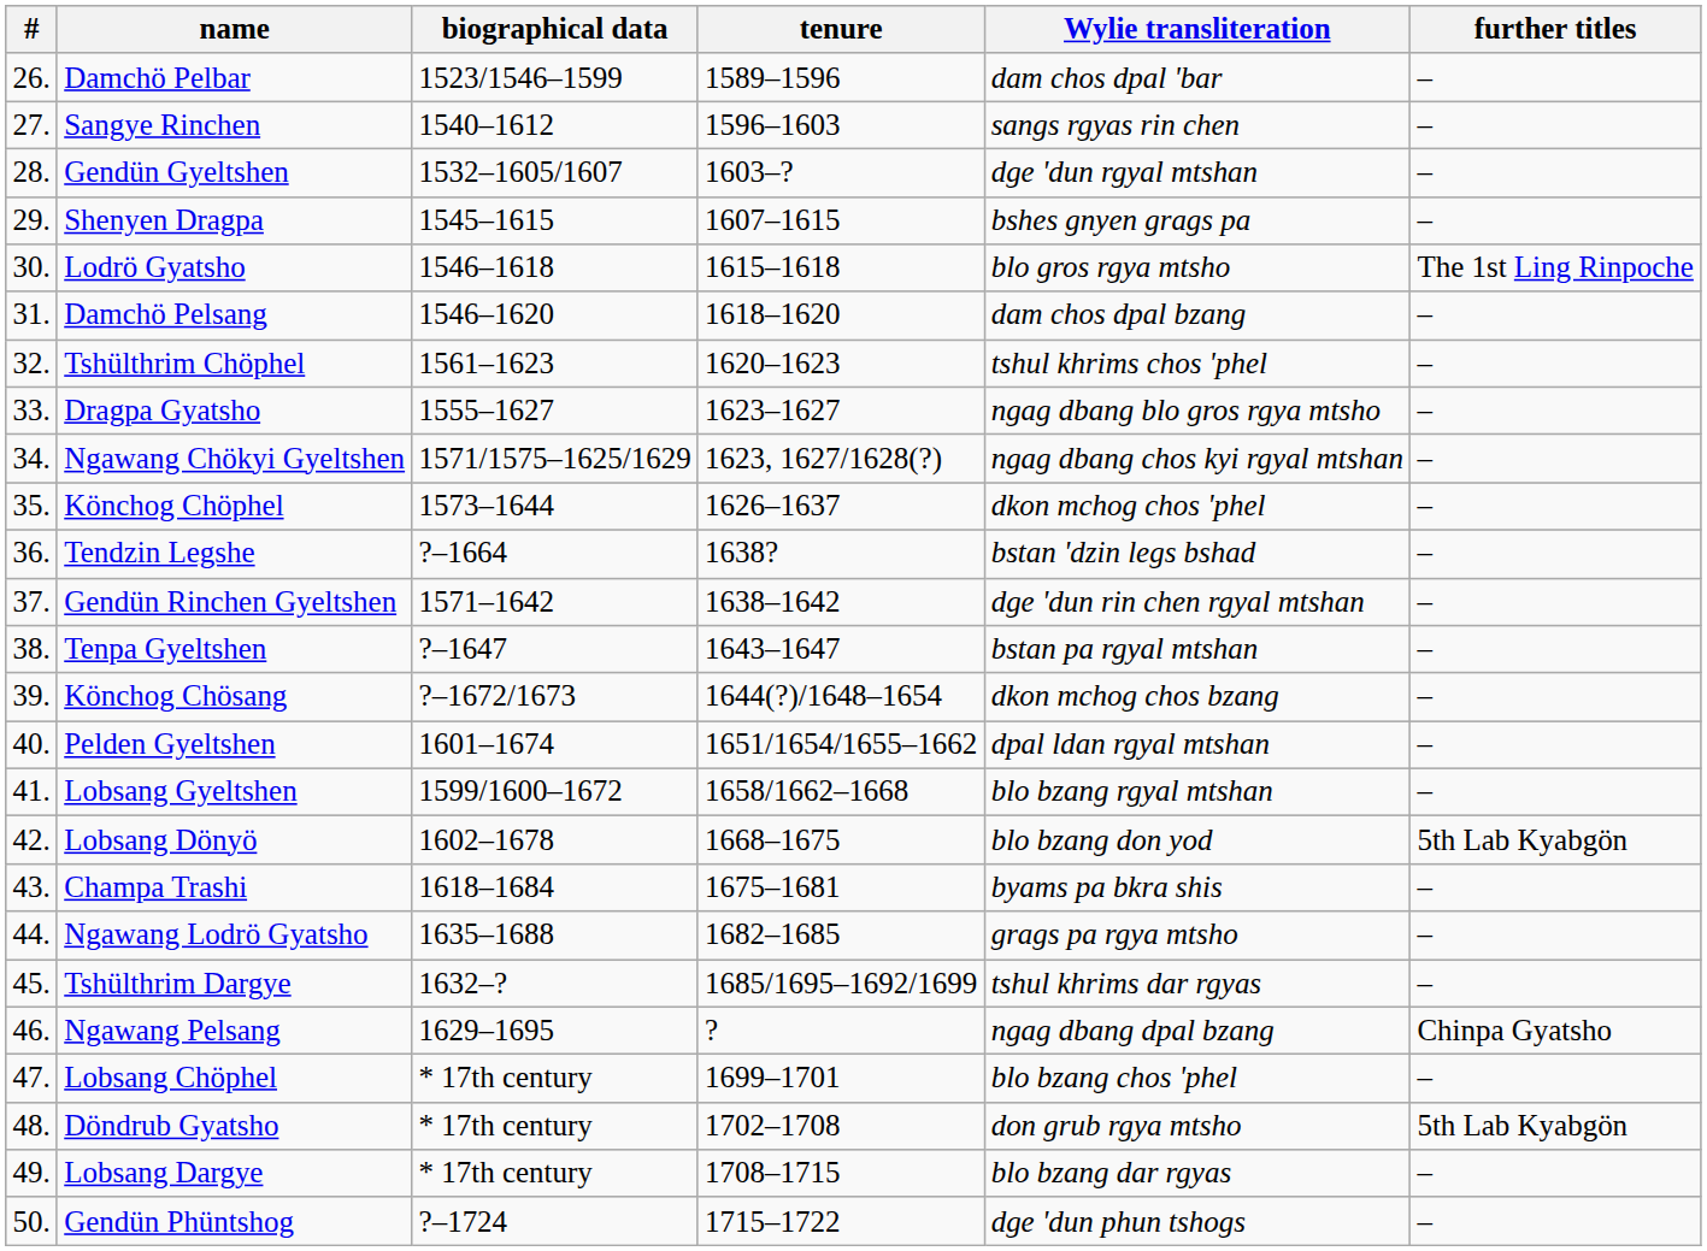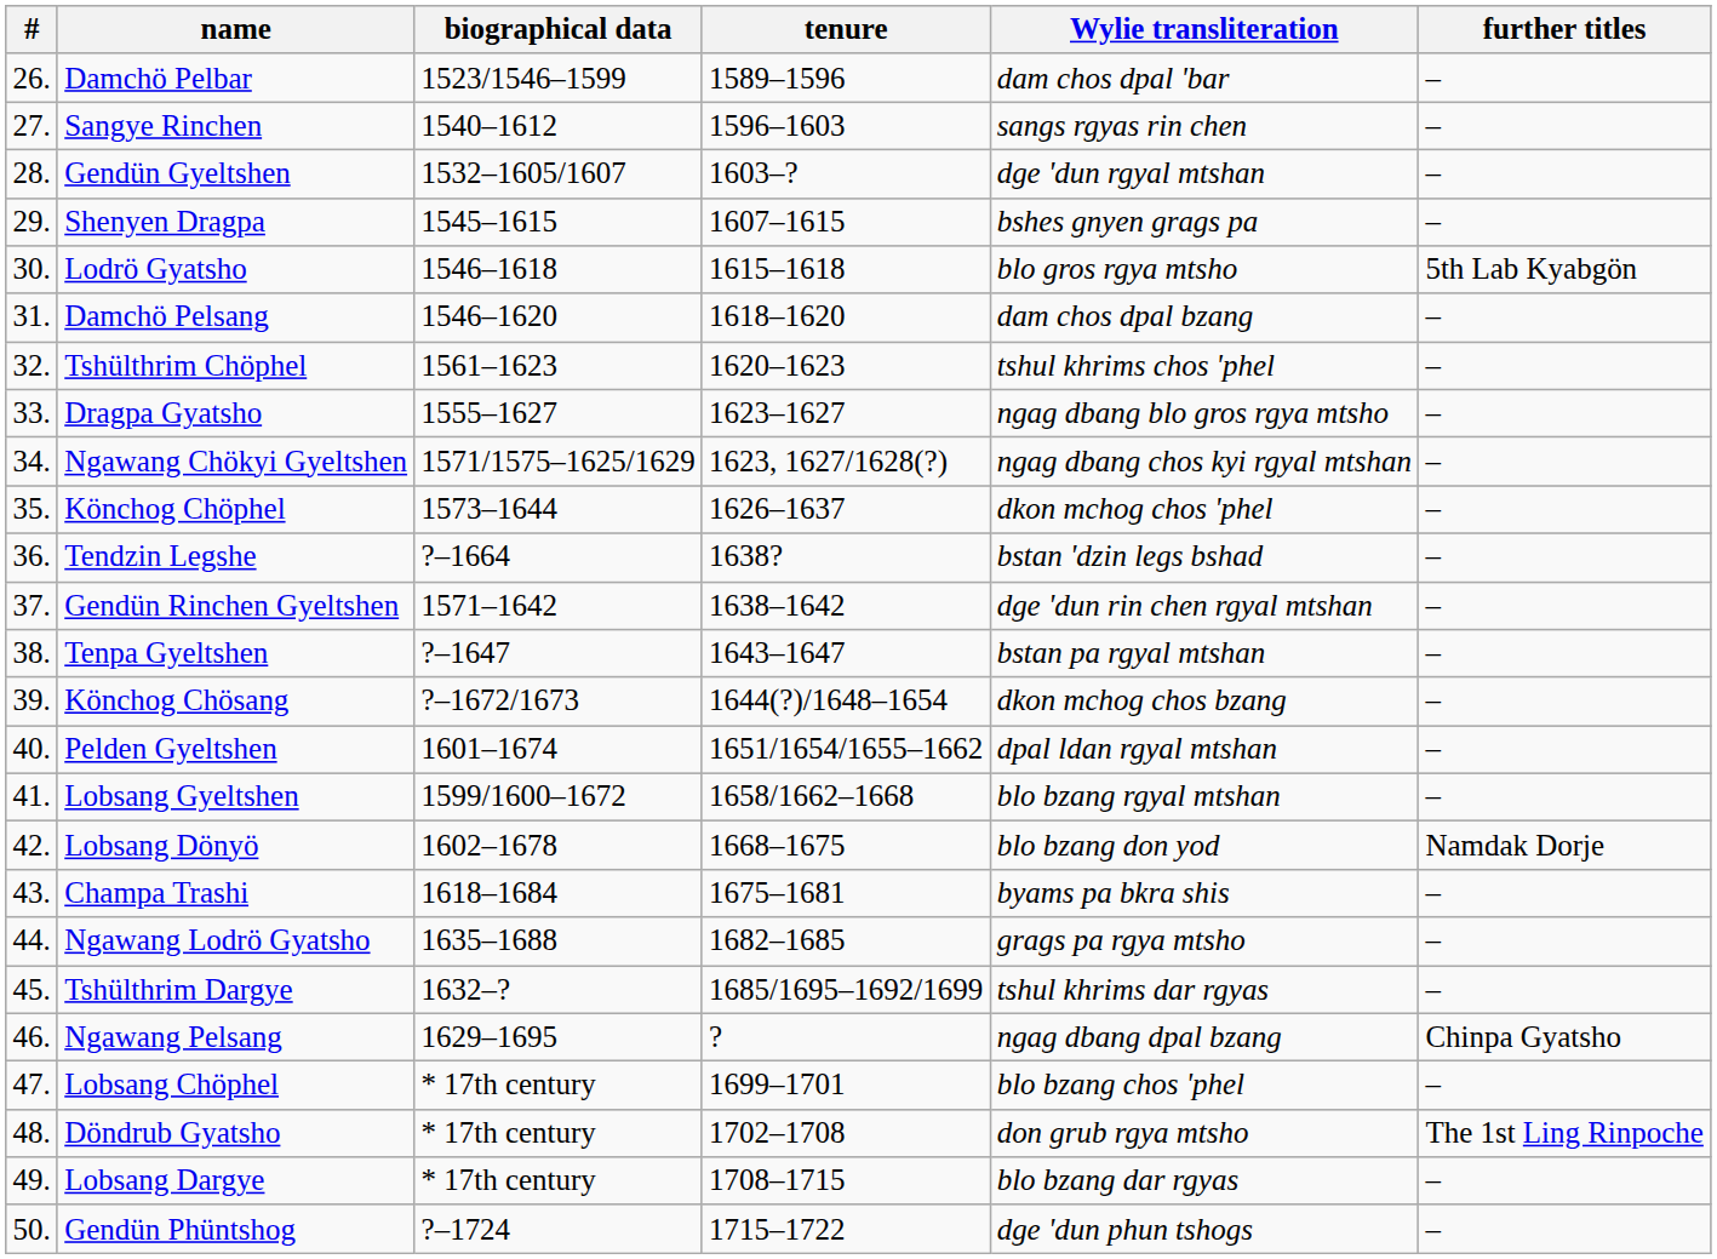 <table class="wikitable">
 <tr>
 <th>#</th>
 <th>name</th>
 <th>biographical data</th>
 <th>tenure</th>
 <th><a href='#'>Wylie transliteration</a></th>
 <th>further titles</th>
 </tr>
 <tr>
 <td>26.</td>
 <td><a href='#'>Damchö Pelbar</a></td>
 <td>1523/1546–1599</td>
 <td>1589–1596</td>
 <td><em>dam chos dpal 'bar</em></td>
 <td>–</td>
 </tr>
 <tr ---->
 <td>27.</td>
 <td><a href='#'>Sangye Rinchen</a></td>
 <td>1540–1612</td>
 <td>1596–1603</td>
 <td><em>sangs rgyas rin chen</em></td>
 <td>–</td>
 </tr>
 <tr ---->
 <td>28.</td>
 <td><a href='#'>Gendün Gyeltshen</a></td>
 <td>1532–1605/1607</td>
 <td>1603–?</td>
 <td><em>dge 'dun rgyal mtshan</em></td>
 <td>–</td>
 </tr>
 <tr ---->
 <td>29.</td>
 <td><a href='#'>Shenyen Dragpa</a></td>
 <td>1545–1615</td>
 <td>1607–1615</td>
 <td><em>bshes gnyen grags pa</em></td>
 <td>–</td>
 </tr>
 <tr ---->
 <td>30.</td>
 <td><a href='#'>Lodrö Gyatsho</a></td>
 <td>1546–1618</td>
 <td>1615–1618</td>
 <td><em>blo gros rgya mtsho</em></td>
-<td>The 1st <a href='#'>Ling Rinpoche</a></td>
+<td>5th Lab Kyabgön</td>
 </tr>
 <tr ---->
 <td>31.</td>
 <td><a href='#'>Damchö Pelsang</a></td>
 <td>1546–1620</td>
 <td>1618–1620</td>
 <td><em>dam chos dpal bzang</em></td>
 <td>–</td>
 </tr>
 <tr ---->
 <td>32.</td>
 <td><a href='#'>Tshülthrim Chöphel</a></td>
 <td>1561–1623</td>
 <td>1620–1623</td>
 <td><em>tshul khrims chos 'phel</em></td>
 <td>–</td>
 </tr>
 <tr ---->
 <td>33.</td>
 <td><a href='#'>Dragpa Gyatsho</a></td>
 <td>1555–1627</td>
 <td>1623–1627</td>
 <td><em>ngag dbang blo gros rgya mtsho</em></td>
 <td>–</td>
 </tr>
 <tr ---->
 <td>34.</td>
 <td><a href='#'>Ngawang Chökyi Gyeltshen</a></td>
 <td>1571/1575–1625/1629</td>
 <td>1623, 1627/1628(?)</td>
 <td><em>ngag dbang chos kyi rgyal mtshan</em></td>
 <td>–</td>
 </tr>
 <tr ---->
 <td>35.</td>
 <td><a href='#'>Könchog Chöphel</a></td>
 <td>1573–1644</td>
 <td>1626–1637</td>
 <td><em>dkon mchog chos 'phel</em></td>
 <td>–</td>
 </tr>
 <tr ---->
 <td>36.</td>
 <td><a href='#'>Tendzin Legshe</a></td>
 <td>?–1664</td>
 <td>1638?</td>
 <td><em>bstan 'dzin legs bshad</em></td>
 <td>–</td>
 </tr>
 <tr ---->
 <td>37.</td>
 <td><a href='#'>Gendün Rinchen Gyeltshen</a></td>
 <td>1571–1642</td>
 <td>1638–1642</td>
 <td><em>dge 'dun rin chen rgyal mtshan</em></td>
 <td>–</td>
 </tr>
 <tr ---->
 <td>38.</td>
 <td><a href='#'>Tenpa Gyeltshen</a></td>
 <td>?–1647</td>
 <td>1643–1647</td>
 <td><em>bstan pa rgyal mtshan</em></td>
 <td>–</td>
 </tr>
 <tr ---->
 <td>39.</td>
 <td><a href='#'>Könchog Chösang</a></td>
 <td>?–1672/1673</td>
 <td>1644(?)/1648–1654</td>
 <td><em>dkon mchog chos bzang</em></td>
 <td>–</td>
 </tr>
 <tr ---->
 <td>40.</td>
 <td><a href='#'>Pelden Gyeltshen</a></td>
 <td>1601–1674</td>
 <td>1651/1654/1655–1662</td>
 <td><em>dpal ldan rgyal mtshan</em></td>
 <td>–</td>
 </tr>
 <tr ---->
 <td>41.</td>
 <td><a href='#'>Lobsang Gyeltshen</a></td>
 <td>1599/1600–1672</td>
 <td>1658/1662–1668</td>
 <td><em>blo bzang rgyal mtshan</em></td>
 <td>–</td>
 </tr>
 <tr ---->
 <td>42.</td>
 <td><a href='#'>Lobsang Dönyö</a></td>
 <td>1602–1678</td>
 <td>1668–1675</td>
 <td><em>blo bzang don yod</em></td>
-<td>5th Lab Kyabgön</td>
+<td>Namdak Dorje</td>
 </tr>
 <tr ---->
 <td>43.</td>
 <td><a href='#'>Champa Trashi</a></td>
 <td>1618–1684</td>
 <td>1675–1681</td>
 <td><em>byams pa bkra shis</em></td>
 <td>–</td>
 </tr>
 <tr ---->
 <td>44.</td>
 <td><a href='#'>Ngawang Lodrö Gyatsho</a></td>
 <td>1635–1688</td>
 <td>1682–1685</td>
 <td><em>grags pa rgya mtsho</em></td>
 <td>–</td>
 </tr>
 <tr ---->
 <td>45.</td>
 <td><a href='#'>Tshülthrim Dargye</a></td>
 <td>1632–?</td>
 <td>1685/1695–1692/1699</td>
 <td><em>tshul khrims dar rgyas</em></td>
 <td>–</td>
 </tr>
 <tr ---->
 <td>46.</td>
 <td><a href='#'>Ngawang Pelsang</a></td>
 <td>1629–1695</td>
 <td>?</td>
 <td><em>ngag dbang dpal bzang</em></td>
 <td>Chinpa Gyatsho</td>
 </tr>
 <tr ---->
 <td>47.</td>
 <td><a href='#'>Lobsang Chöphel</a></td>
 <td>* 17th century</td>
 <td>1699–1701</td>
 <td><em>blo bzang chos 'phel</em></td>
 <td>–</td>
 </tr>
 <tr ---->
 <td>48.</td>
 <td><a href='#'>Döndrub Gyatsho</a></td>
 <td>* 17th century</td>
 <td>1702–1708</td>
 <td><em>don grub rgya mtsho</em></td>
-<td>5th Lab Kyabgön</td>
+<td>The 1st <a href='#'>Ling Rinpoche</a></td>
 </tr>
 <tr ---->
 <td>49.</td>
 <td><a href='#'>Lobsang Dargye</a></td>
 <td>* 17th century</td>
 <td>1708–1715</td>
 <td><em>blo bzang dar rgyas</em></td>
 <td>–</td>
 </tr>
 <tr ---->
 <td>50.</td>
 <td><a href='#'>Gendün Phüntshog</a></td>
 <td>?–1724</td>
 <td>1715–1722</td>
 <td><em>dge 'dun phun tshogs</em></td>
 <td>–</td>
 </tr>
 </table>
